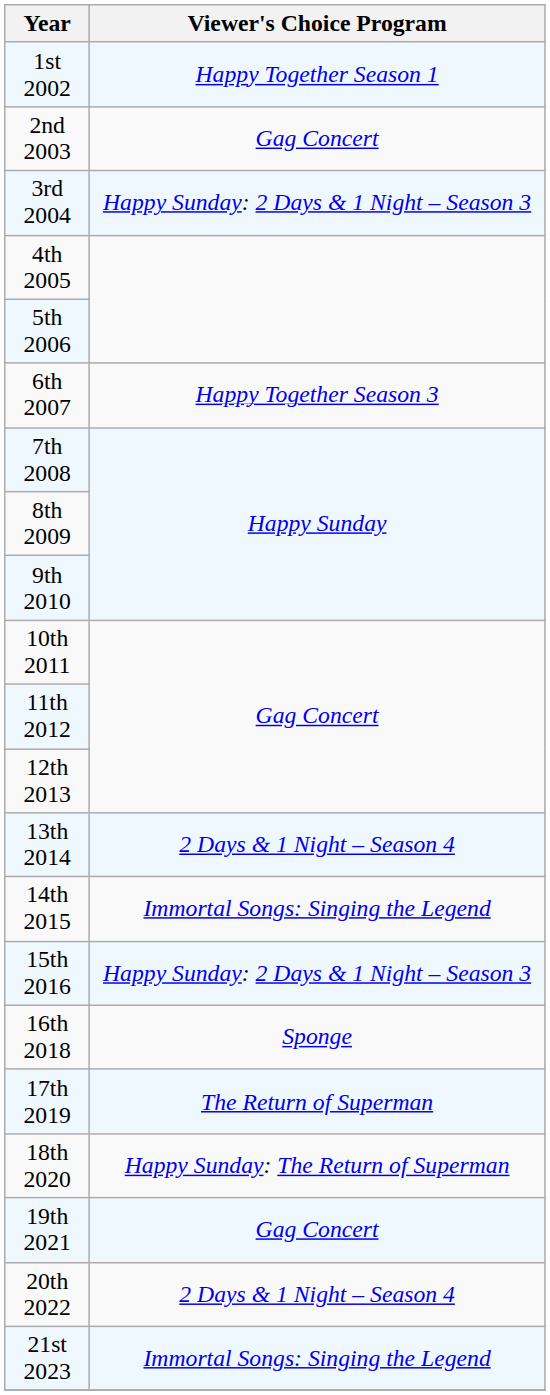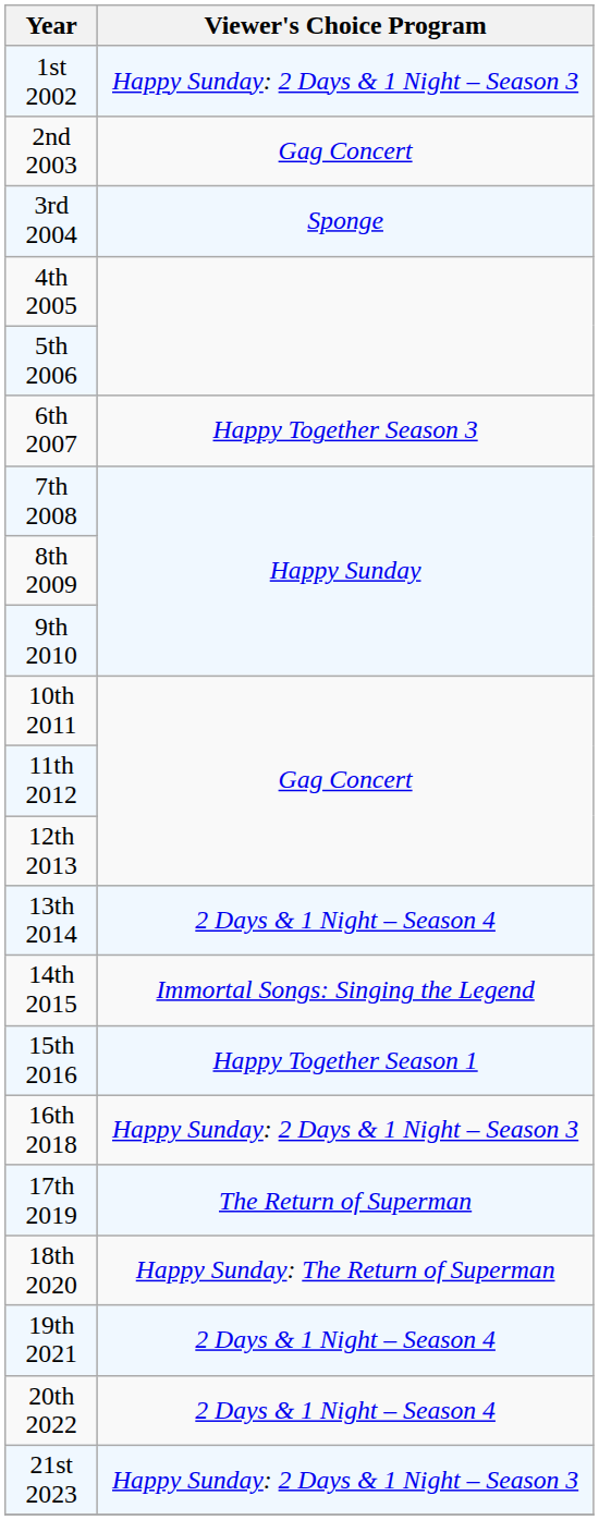 <table class="wikitable" style=text-align:center>
 <tr>
 <th style="width:50px">Year</th>
 <th style="width:300px">Viewer's Choice Program</th>
 </tr>
 <tr style="background:#F0F8FF">
 <td>1st<br> 2002</td>
-<td><em><a href='#'>Happy Together Season 1</a></em></td>
+<td><em><a href='#'>Happy Sunday</a>: <a href='#'>2 Days & 1 Night – Season 3</a></em></td>
 </tr>
 <tr>
 <td>2nd<br> 2003</td>
 <td><em><a href='#'>Gag Concert</a></em></td>
 </tr>
 <tr style="background:#F0F8FF">
 <td>3rd<br> 2004</td>
-<td><em><a href='#'>Happy Sunday</a>: <a href='#'>2 Days & 1 Night – Season 3</a></em></td>
+<td><em><a href='#'>Sponge</a></em></td>
 </tr>
 <tr>
 <td>4th<br> 2005</td>
 <td rowspan=2><em></em></td>
 </tr>
 <tr style="background:#F0F8FF">
 <td>5th<br> 2006</td>
 </tr>
 <tr>
 <td>6th<br> 2007</td>
 <td><em><a href='#'>Happy Together Season 3</a></em></td>
 </tr>
 <tr style="background:#F0F8FF">
 <td>7th<br> 2008</td>
 <td rowspan=3><em><a href='#'>Happy Sunday</a></em></td>
 </tr>
 <tr>
 <td>8th<br> 2009</td>
 </tr>
 <tr style="background:#F0F8FF">
 <td>9th<br> 2010</td>
 </tr>
 <tr>
 <td>10th<br> 2011</td>
 <td rowspan=3><em><a href='#'>Gag Concert</a></em></td>
 </tr>
 <tr style="background:#F0F8FF">
 <td>11th<br> 2012</td>
 </tr>
 <tr>
 <td>12th<br> 2013</td>
 </tr>
 <tr style="background:#F0F8FF">
 <td>13th<br> 2014</td>
 <td><em><a href='#'>2 Days & 1 Night – Season 4</a></em></td>
 </tr>
 <tr>
 <td>14th<br> 2015</td>
 <td><em><a href='#'>Immortal Songs: Singing the Legend</a></em></td>
 </tr>
 <tr style="background:#F0F8FF">
 <td>15th<br> 2016</td>
-<td><em><a href='#'>Happy Sunday</a>: <a href='#'>2 Days & 1 Night – Season 3</a></em></td>
+<td><em><a href='#'>Happy Together Season 1</a></em></td>
 </tr>
 <tr>
 <td>16th<br> 2018</td>
-<td><em><a href='#'>Sponge</a></em></td>
+<td><em><a href='#'>Happy Sunday</a>: <a href='#'>2 Days & 1 Night – Season 3</a></em></td>
 </tr>
 <tr style="background:#F0F8FF">
 <td>17th<br> 2019</td>
 <td><em><a href='#'>The Return of Superman</a></em></td>
 </tr>
 <tr>
 <td>18th<br>2020</td>
 <td><em><a href='#'>Happy Sunday</a>: <a href='#'>The Return of Superman</a></em></td>
 </tr>
 <tr style="background:#F0F8FF">
 <td>19th<br>2021</td>
-<td><em><a href='#'>Gag Concert</a></em></td>
+<td><em><a href='#'>2 Days & 1 Night – Season 4</a></em></td>
 </tr>
 <tr>
 <td>20th<br>2022</td>
 <td><em><a href='#'>2 Days & 1 Night – Season 4</a></em></td>
 </tr>
 <tr style="background:#F0F8FF">
 <td>21st<br>2023</td>
-<td><em><a href='#'>Immortal Songs: Singing the Legend</a></em></td>
+<td><em><a href='#'>Happy Sunday</a>: <a href='#'>2 Days & 1 Night – Season 3</a></em></td>
 </tr>
 <tr>
 </tr>
 </table>
